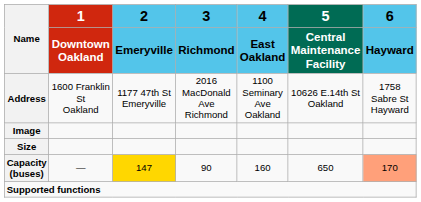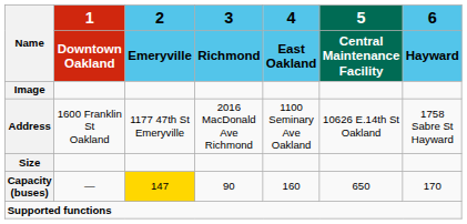 <table class="wikitable floatright mw-collapsible" style="text-align:center;font-size:80%;width:40em;">
 <tr>
 <th rowspan=2>Name</th>
 <th style="font-size:150%;background:#d0270e;color:#fff;">1</th>
 <th style="font-size:150%;background:#53c5ea;">2</th>
 <th style="font-size:150%;background:#53c5ea;">3</th>
 <th style="font-size:150%;background:#53c5ea;">4</th>
 <th style="font-size:150%;background:#006b54;color:#fff;">5</th>
 <th style="font-size:150%;background:#53c5ea;">6</th>
 </tr>
 <tr>
 <th style="font-size:120%;background:#d0270e;color:#fff;">Downtown Oakland</th>
 <th style="font-size:120%;background:#53c5ea;">Emeryville</th>
 <th style="font-size:120%;background:#53c5ea;">Richmond</th>
 <th style="font-size:120%;background:#53c5ea;">East Oakland</th>
 <th style="font-size:120%;background:#006b54;color:#fff;">Central Maintenance Facility</th>
 <th style="font-size:120%;background:#53c5ea;">Hayward</th>
 </tr>
 <tr>
+<th>Image</th>
+<td></td>
+<td></td>
+<td></td>
+<td></td>
+<td></td>
+<td></td>
+</tr>
+<tr>
 <th>Address</th>
 <td>1600 Franklin St<br>Oakland</td>
 <td>1177 47th St<br>Emeryville</td>
 <td>2016 MacDonald Ave<br>Richmond</td>
 <td>1100 Seminary Ave<br>Oakland</td>
 <td>10626 E.14th St<br>Oakland</td>
 <td>1758 Sabre St<br>Hayward</td>
-</tr>
-<tr>
-<th>Image</th>
-<td></td>
-<td></td>
-<td></td>
-<td></td>
-<td></td>
-<td></td>
 </tr>
 <tr>
 <th>Size</th>
 <td></td>
 <td></td>
 <td></td>
 <td></td>
 <td></td>
 <td></td>
 </tr>
 <tr>
 <th>Capacity (buses)</th>
 <td>—</td>
 <td style="background: gold;">147</td>
 <td>90</td>
 <td>160</td>
 <td>650</td>
-<td style="background: lightsalmon;">170</td>
+<td>170</td>
 </tr>
 <tr>
 <td colspan=7 style="text-align:left;"><strong>Supported functions</strong><br></td>
 </tr>
 </table>
